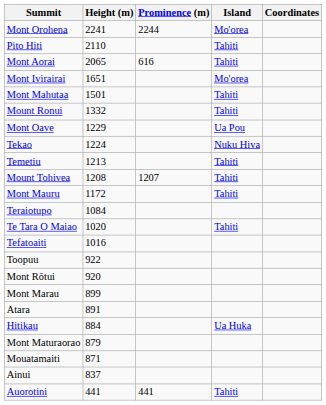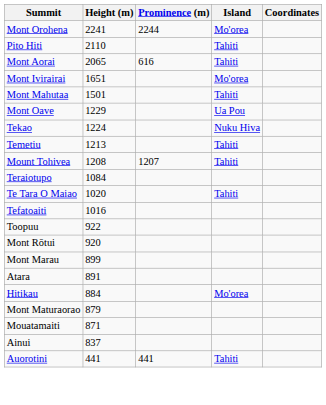 <table class="wikitable sortable">
 <tr>
 <th>Summit</th>
 <th>Height (m)</th>
 <th><a href='#'>Prominence</a> (m)</th>
 <th>Island</th>
 <th>Coordinates</th>
 </tr>
 <tr>
 <td><a href='#'>Mont Orohena</a></td>
 <td>2241</td>
 <td>2244</td>
 <td><a href='#'>Mo'orea</a></td>
 <td></td>
 </tr>
 <tr>
 <td><a href='#'>Pito Hiti</a></td>
 <td>2110</td>
 <td></td>
 <td><a href='#'>Tahiti</a></td>
 <td></td>
 </tr>
 <tr>
 <td><a href='#'>Mont Aorai</a></td>
 <td>2065</td>
 <td>616</td>
 <td><a href='#'>Tahiti</a></td>
 <td></td>
 </tr>
 <tr>
 <td><a href='#'>Mont Ivirairai</a></td>
 <td>1651</td>
 <td></td>
 <td><a href='#'>Mo'orea</a></td>
 <td></td>
 </tr>
 <tr>
 <td><a href='#'>Mont Mahutaa</a></td>
 <td>1501</td>
 <td></td>
 <td><a href='#'>Tahiti</a></td>
 <td></td>
 </tr>
 <tr>
-<td><a href='#'>Mount Ronui</a></td>
-<td>1332</td>
-<td></td>
-<td><a href='#'>Tahiti</a></td>
-<td></td>
-</tr>
-<tr>
 <td><a href='#'>Mont Oave</a></td>
 <td>1229</td>
 <td></td>
 <td><a href='#'>Ua Pou</a></td>
 <td></td>
 </tr>
 <tr>
 <td><a href='#'>Tekao</a></td>
 <td>1224</td>
 <td></td>
 <td><a href='#'>Nuku Hiva</a></td>
 <td></td>
 </tr>
 <tr>
 <td><a href='#'>Temetiu</a></td>
 <td>1213</td>
 <td></td>
 <td><a href='#'>Tahiti</a></td>
 <td></td>
 </tr>
 <tr>
 <td><a href='#'>Mount Tohivea</a></td>
 <td>1208</td>
 <td>1207</td>
-<td><a href='#'>Tahiti</a></td>
-<td></td>
-</tr>
-<tr>
-<td><a href='#'>Mont Mauru</a></td>
-<td>1172</td>
-<td></td>
 <td><a href='#'>Tahiti</a></td>
 <td></td>
 </tr>
 <tr>
 <td><a href='#'>Teraiotupo</a></td>
 <td>1084</td>
 <td></td>
 <td></td>
 <td></td>
 </tr>
 <tr>
 <td><a href='#'>Te Tara O Maiao</a></td>
 <td>1020</td>
 <td></td>
 <td><a href='#'>Tahiti</a></td>
 <td></td>
 </tr>
 <tr>
 <td><a href='#'>Tefatoaiti</a></td>
 <td>1016</td>
 <td></td>
 <td></td>
 <td></td>
 </tr>
 <tr>
 <td>Toopuu</td>
 <td>922</td>
 <td></td>
 <td></td>
 <td></td>
 </tr>
 <tr>
 <td>Mont Rōtui</td>
 <td>920</td>
 <td></td>
 <td></td>
 <td></td>
 </tr>
 <tr>
 <td>Mont Marau</td>
 <td>899</td>
 <td></td>
 <td></td>
 <td></td>
 </tr>
 <tr>
 <td>Atara</td>
 <td>891</td>
 <td></td>
 <td></td>
 <td></td>
 </tr>
 <tr>
 <td><a href='#'>Hitikau</a></td>
 <td>884</td>
 <td></td>
-<td><a href='#'>Ua Huka</a></td>
+<td><a href='#'>Mo'orea</a></td>
 <td></td>
 </tr>
 <tr>
 <td>Mont Maturaorao</td>
 <td>879</td>
 <td></td>
 <td></td>
 <td></td>
 </tr>
 <tr>
 <td>Mouatamaiti</td>
 <td>871</td>
 <td></td>
 <td></td>
 <td></td>
 </tr>
 <tr>
 <td>Ainui</td>
 <td>837</td>
 <td></td>
 <td></td>
 <td></td>
 </tr>
 <tr>
 <td><a href='#'>Auorotini</a></td>
 <td>441</td>
 <td>441</td>
 <td><a href='#'>Tahiti</a></td>
 <td></td>
 </tr>
 </table>
